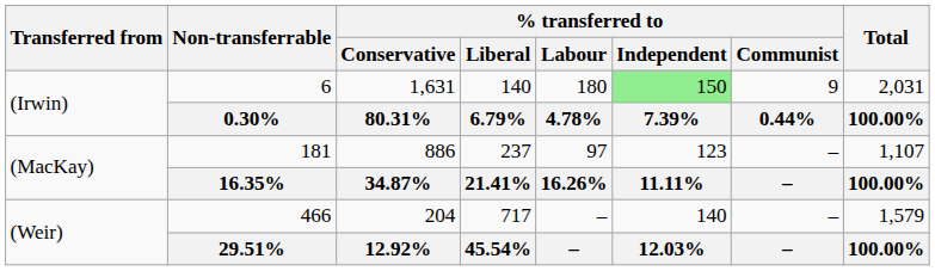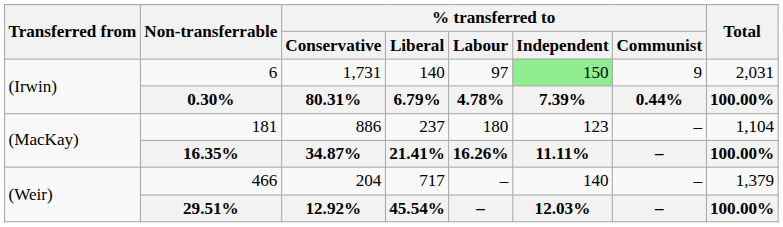 <table class="wikitable" style="text-align:right;">
 <tr>
 <th rowspan="2">Transferred from</th>
 <th rowspan="2">Non-transferrable</th>
 <th colspan="5">% transferred to</th>
 <th rowspan="2">Total</th>
 </tr>
 <tr>
 <th>Conservative</th>
 <th>Liberal</th>
 <th>Labour</th>
 <th>Independent</th>
 <th>Communist</th>
 </tr>
 <tr>
 <td style="text-align:left;" rowspan="2"> (Irwin)</td>
 <td>6</td>
-<td>1,631</td>
+<td>1,731</td>
 <td>140</td>
-<td>180</td>
+<td>97</td>
 <td style="background: lightgreen;">150</td>
 <td>9</td>
 <td>2,031</td>
 </tr>
 <tr>
 <th>0.30%</th>
 <th>80.31%</th>
 <th>6.79%</th>
 <th>4.78%</th>
 <th>7.39%</th>
 <th>0.44%</th>
 <th>100.00%</th>
 </tr>
 <tr>
 <td style="text-align:left;" rowspan="2"> (MacKay)</td>
 <td>181</td>
 <td>886</td>
 <td>237</td>
-<td>97</td>
+<td>180</td>
 <td>123</td>
 <td>–</td>
-<td>1,107</td>
+<td>1,104</td>
 </tr>
 <tr>
 <th>16.35%</th>
 <th>34.87%</th>
 <th>21.41%</th>
 <th>16.26%</th>
 <th>11.11%</th>
 <th>–</th>
 <th>100.00%</th>
 </tr>
 <tr>
 <td style="text-align:left;" rowspan="2"> (Weir)</td>
 <td>466</td>
 <td>204</td>
 <td>717</td>
 <td>–</td>
 <td>140</td>
 <td>–</td>
-<td>1,579</td>
+<td>1,379</td>
 </tr>
 <tr>
 <th>29.51%</th>
 <th>12.92%</th>
 <th>45.54%</th>
 <th>–</th>
 <th>12.03%</th>
 <th>–</th>
 <th>100.00%</th>
 </tr>
 </table>
